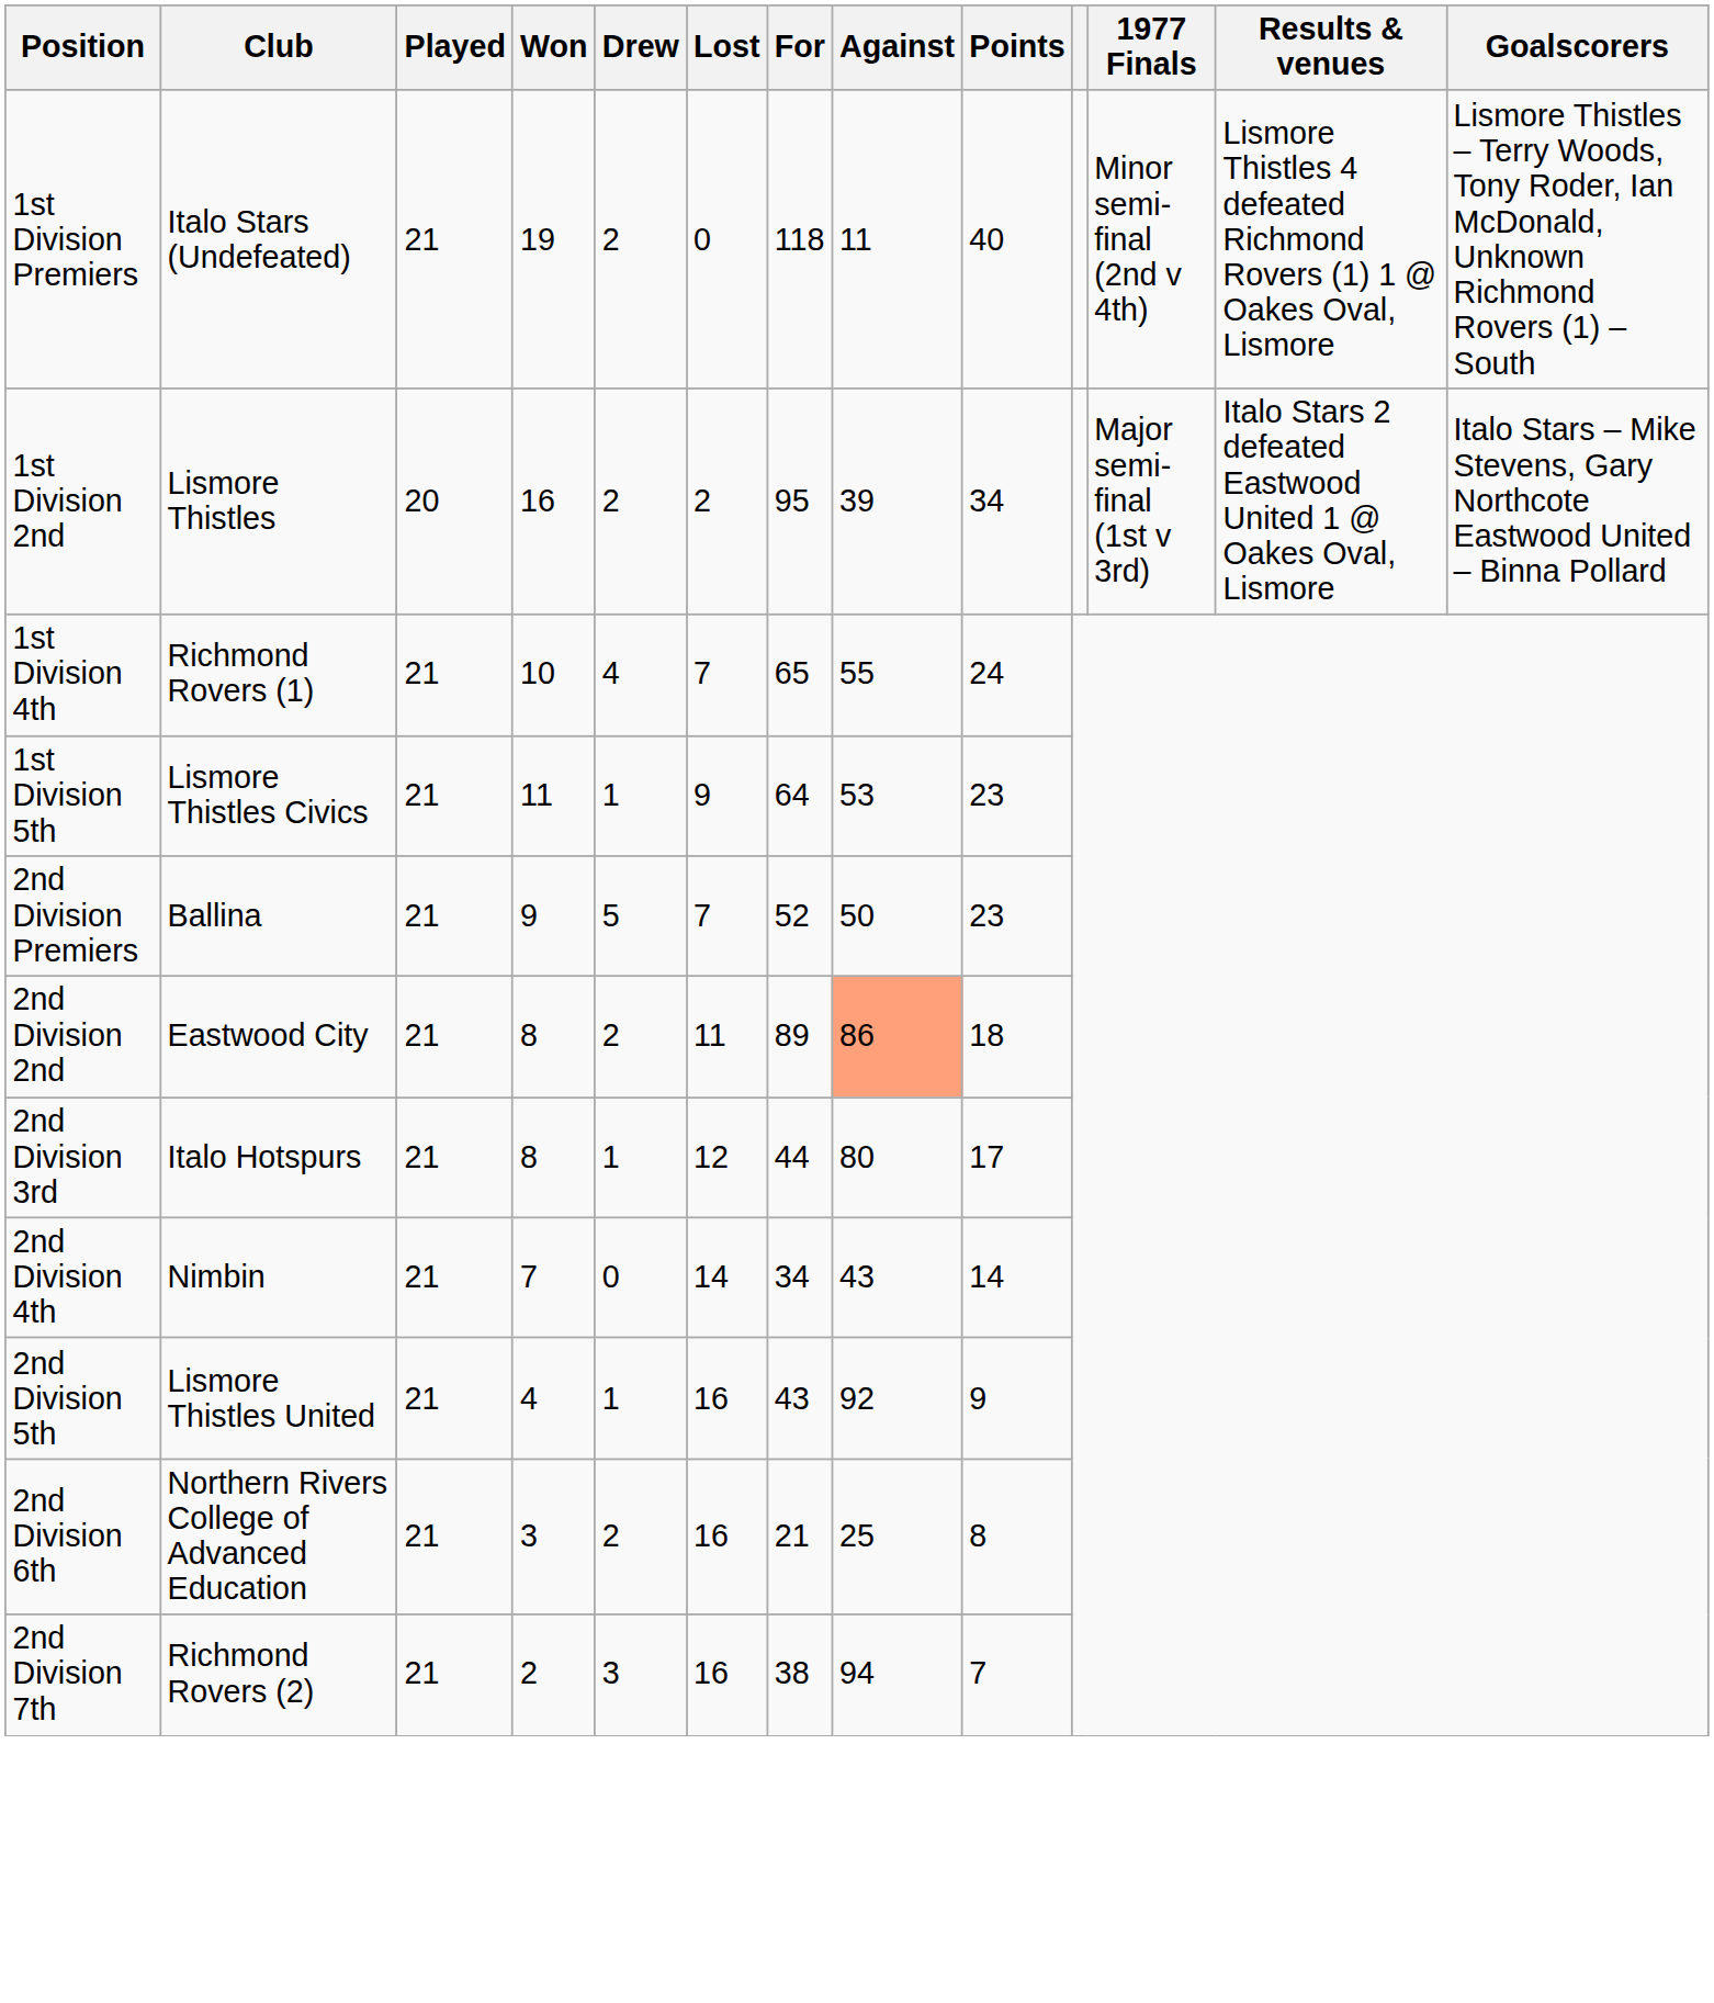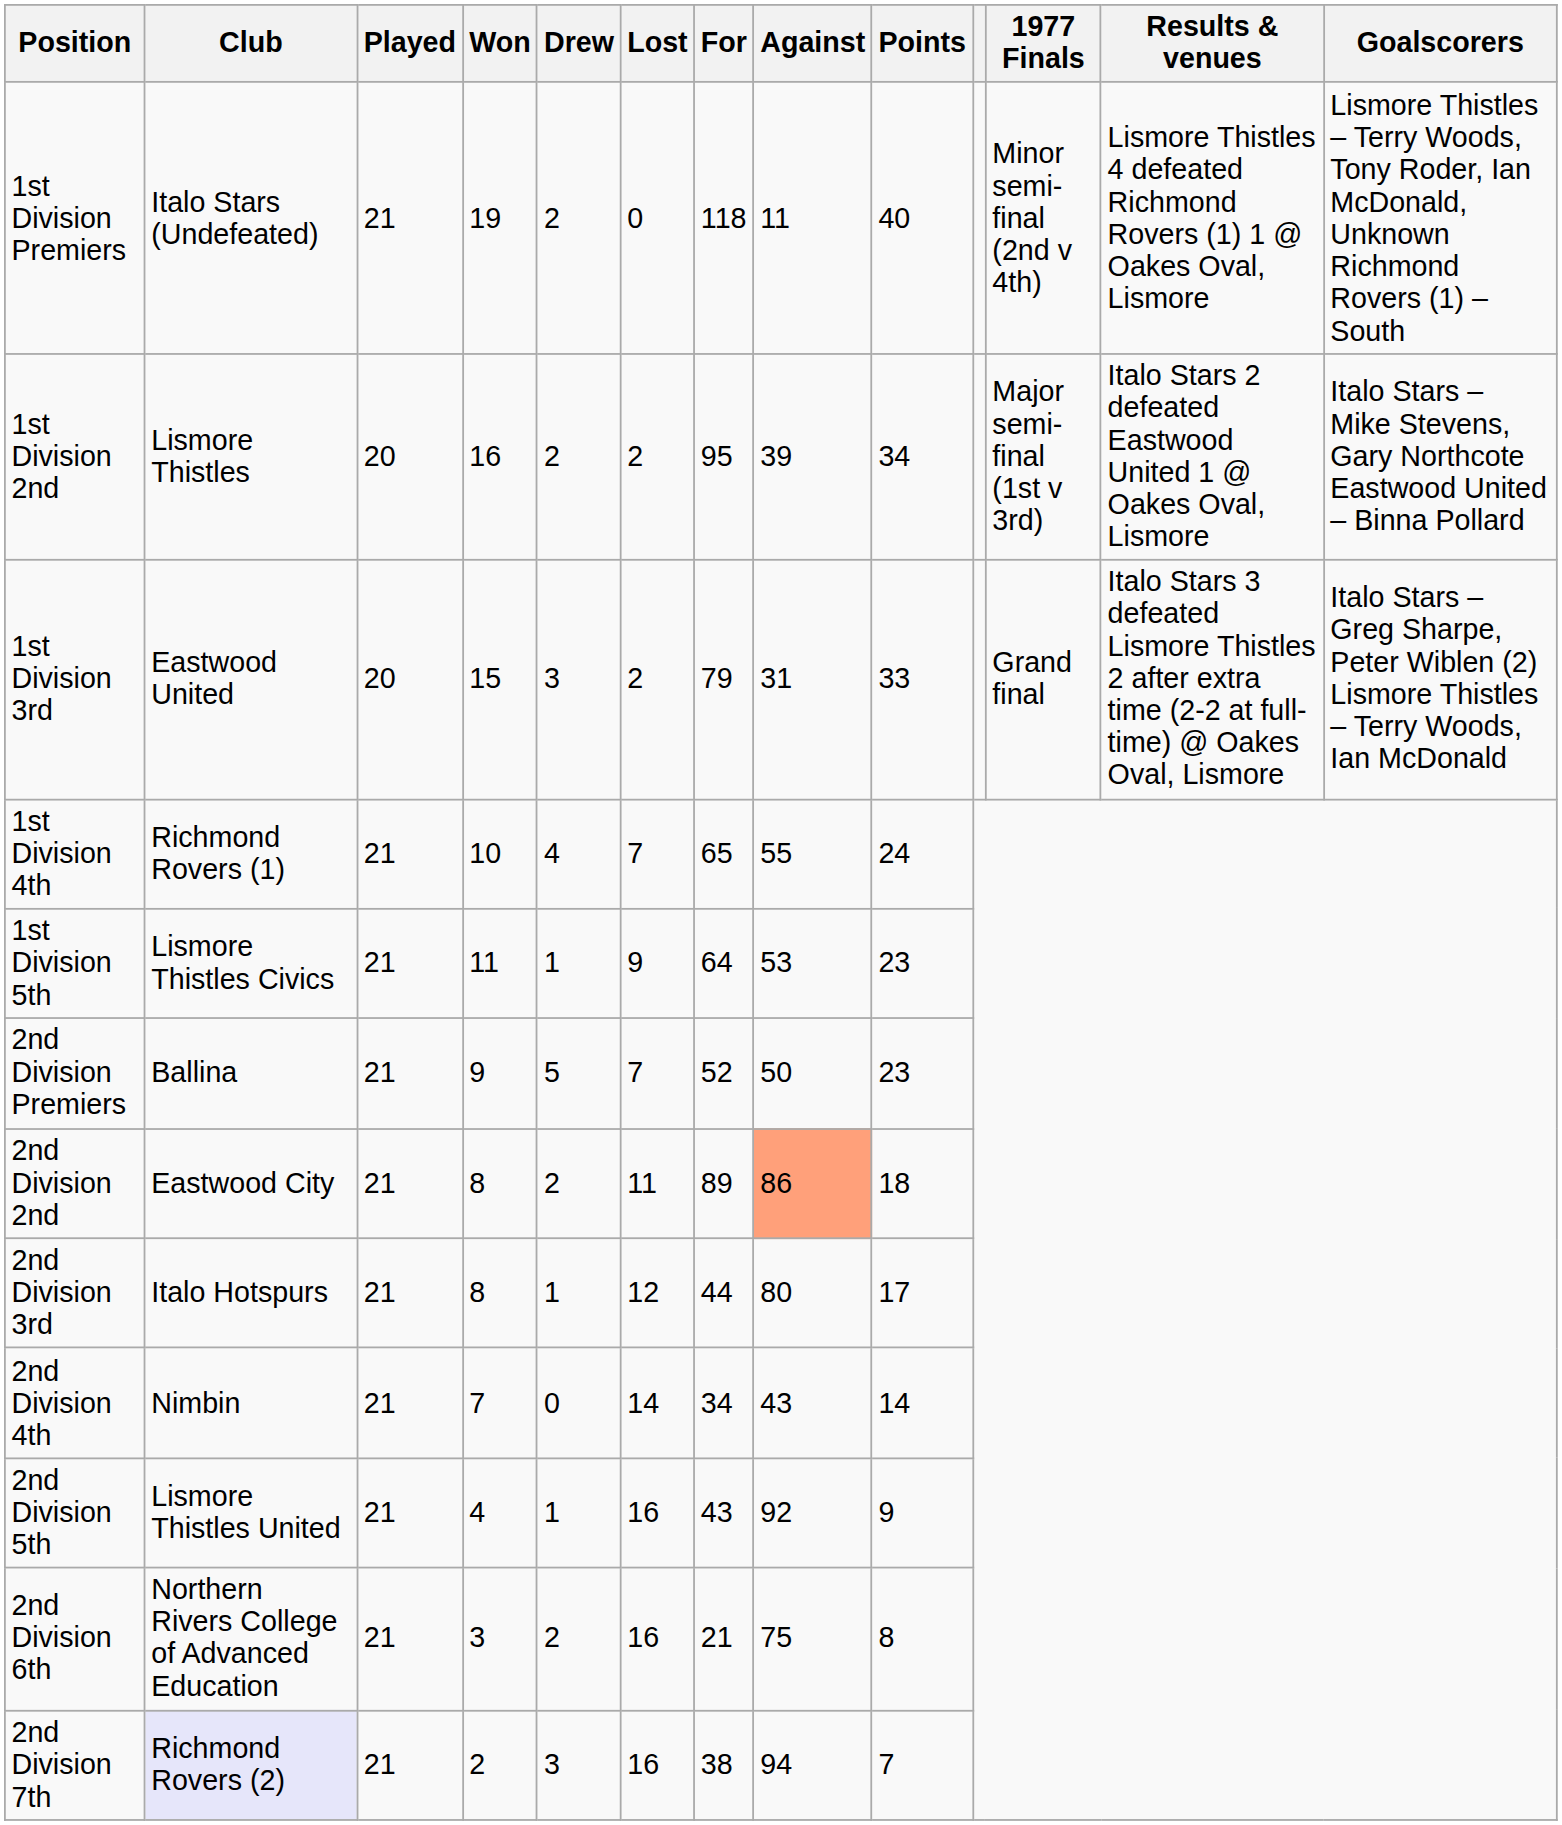 <table class="wikitable">
 <tr>
 <th>Position</th>
 <th>Club</th>
 <th>Played</th>
 <th>Won</th>
 <th>Drew</th>
 <th>Lost</th>
 <th>For</th>
 <th>Against</th>
 <th>Points</th>
 <th></th>
 <th>1977 Finals</th>
 <th>Results & venues</th>
 <th>Goalscorers</th>
 </tr>
 <tr>
 <td>1st Division Premiers</td>
 <td>Italo Stars (Undefeated)</td>
 <td>21</td>
 <td>19</td>
 <td>2</td>
 <td>0</td>
 <td>118</td>
 <td>11</td>
 <td>40</td>
 <td></td>
 <td>Minor semi-final (2nd v 4th)</td>
 <td>Lismore Thistles 4 defeated Richmond Rovers (1) 1 @ Oakes Oval, Lismore</td>
 <td>Lismore Thistles – Terry Woods, Tony Roder, Ian McDonald, Unknown<br>Richmond Rovers (1) – South</td>
 </tr>
 <tr>
 <td>1st Division 2nd</td>
 <td>Lismore Thistles</td>
 <td>20</td>
 <td>16</td>
 <td>2</td>
 <td>2</td>
 <td>95</td>
 <td>39</td>
 <td>34</td>
 <td></td>
 <td>Major semi-final (1st v 3rd)</td>
 <td>Italo Stars 2 defeated Eastwood United 1 @ Oakes Oval, Lismore</td>
 <td>Italo Stars – Mike Stevens, Gary Northcote<br>Eastwood United – Binna Pollard</td>
+</tr>
+<tr>
+<td>1st Division 3rd</td>
+<td>Eastwood United</td>
+<td>20</td>
+<td>15</td>
+<td>3</td>
+<td>2</td>
+<td>79</td>
+<td>31</td>
+<td>33</td>
+<td></td>
+<td>Grand final</td>
+<td>Italo Stars 3 defeated Lismore Thistles 2 after extra time (2-2 at full-time) @ Oakes Oval, Lismore</td>
+<td>Italo Stars – Greg Sharpe, Peter Wiblen (2)<br>Lismore Thistles – Terry Woods, Ian McDonald</td>
 </tr>
 <tr>
 <td>1st Division 4th</td>
 <td>Richmond Rovers (1)</td>
 <td>21</td>
 <td>10</td>
 <td>4</td>
 <td>7</td>
 <td>65</td>
 <td>55</td>
 <td>24</td>
 </tr>
 <tr>
 <td>1st Division 5th</td>
 <td>Lismore Thistles Civics</td>
 <td>21</td>
 <td>11</td>
 <td>1</td>
 <td>9</td>
 <td>64</td>
 <td>53</td>
 <td>23</td>
 </tr>
 <tr>
 <td>2nd Division Premiers</td>
 <td>Ballina</td>
 <td>21</td>
 <td>9</td>
 <td>5</td>
 <td>7</td>
 <td>52</td>
 <td>50</td>
 <td>23</td>
 </tr>
 <tr>
 <td>2nd Division 2nd</td>
 <td>Eastwood City</td>
 <td>21</td>
 <td>8</td>
 <td>2</td>
 <td>11</td>
 <td>89</td>
 <td style="background: lightsalmon;">86</td>
 <td>18</td>
 </tr>
 <tr>
 <td>2nd Division 3rd</td>
 <td>Italo Hotspurs</td>
 <td>21</td>
 <td>8</td>
 <td>1</td>
 <td>12</td>
 <td>44</td>
 <td>80</td>
 <td>17</td>
 </tr>
 <tr>
 <td>2nd Division 4th</td>
 <td>Nimbin</td>
 <td>21</td>
 <td>7</td>
 <td>0</td>
 <td>14</td>
 <td>34</td>
 <td>43</td>
 <td>14</td>
 </tr>
 <tr>
 <td>2nd Division 5th</td>
 <td>Lismore Thistles United</td>
 <td>21</td>
 <td>4</td>
 <td>1</td>
 <td>16</td>
 <td>43</td>
 <td>92</td>
 <td>9</td>
 </tr>
 <tr>
 <td>2nd Division 6th</td>
 <td>Northern Rivers College of Advanced Education</td>
 <td>21</td>
 <td>3</td>
 <td>2</td>
 <td>16</td>
 <td>21</td>
-<td>25</td>
+<td>75</td>
 <td>8</td>
 </tr>
 <tr>
 <td>2nd Division 7th</td>
-<td>Richmond Rovers (2)</td>
+<td style="background: lavender;">Richmond Rovers (2)</td>
 <td>21</td>
 <td>2</td>
 <td>3</td>
 <td>16</td>
 <td>38</td>
 <td>94</td>
 <td>7</td>
 </tr>
 </table>
